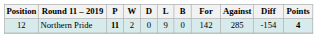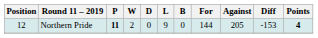 <table class="wikitable" style="text-align:center; font-size:85%;">
 <tr style="background: #d7ebed;">
 <th width="40" abbr="Position">Position</th>
 <th width="100">Round 11 – 2019</th>
 <th width="20" abbr="Played">P</th>
 <th width="20" abbr="Won">W</th>
 <th width="20" abbr="Drawn">D</th>
 <th width="20" abbr="Lost">L</th>
 <th width="20" abbr="Bye">B</th>
 <th width="40" abbr="Points for">For</th>
 <th width="40" abbr="Points against">Against</th>
 <th width="40" abbr="Points difference">Diff</th>
 <th width="40" abbr="Points">Points</th>
 </tr>
 <tr style="background: #d7ebed;">
 <td>12</td>
 <td style="text-align:left;"> Northern Pride</td>
 <td><strong>11</strong></td>
 <td>2</td>
 <td>0</td>
 <td>9</td>
 <td>0</td>
-<td>142</td>
-<td>285</td>
-<td>-154</td>
+<td>144</td>
+<td>205</td>
+<td>-153</td>
 <td><strong>4</strong></td>
 </tr>
 <tr>
 </tr>
 </table>
